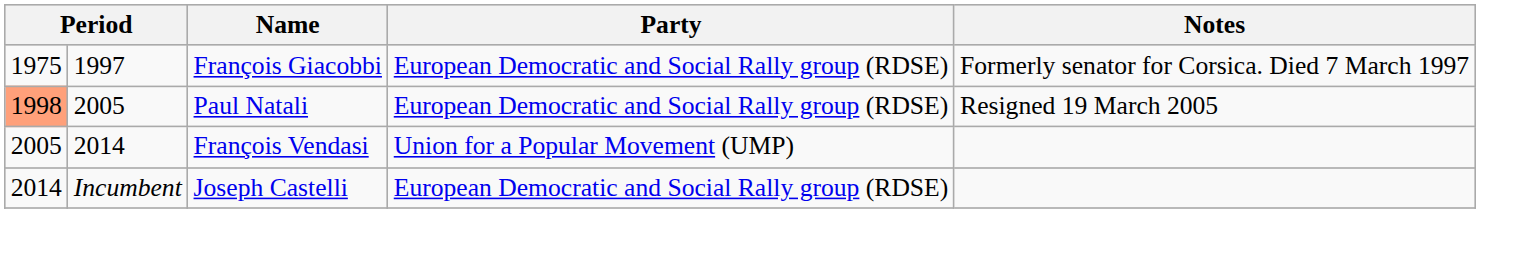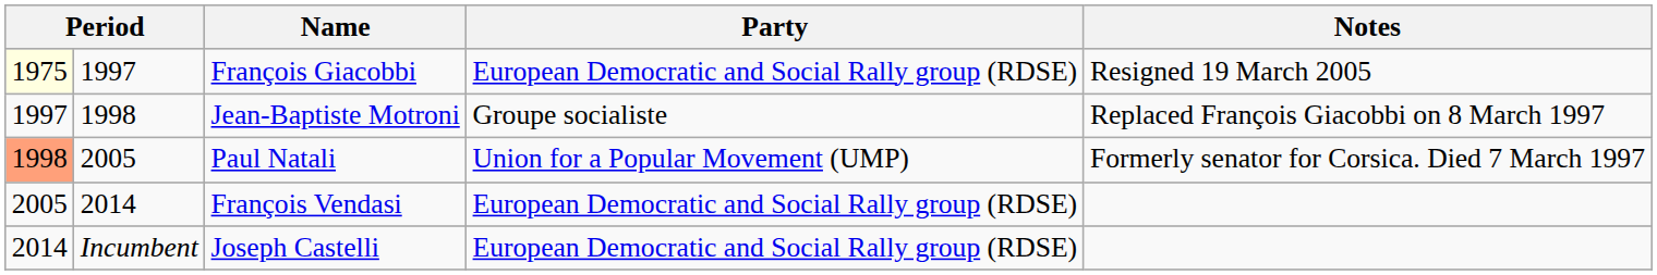 <table class="wikitable">
 <tr>
 <th colspan="2">Period</th>
 <th>Name</th>
 <th>Party</th>
 <th>Notes</th>
 </tr>
 <tr>
-<td>1975</td>
+<td style="background: lightyellow;">1975</td>
 <td>1997</td>
 <td><a href='#'>François Giacobbi</a></td>
 <td><a href='#'>European Democratic and Social Rally group</a> (RDSE)</td>
-<td>Formerly senator for Corsica. Died 7 March 1997</td>
+<td>Resigned 19 March 2005</td>
+</tr>
+<tr>
+<td>1997</td>
+<td>1998</td>
+<td><a href='#'>Jean-Baptiste Motroni</a></td>
+<td>Groupe socialiste</td>
+<td>Replaced François Giacobbi on 8 March 1997</td>
 </tr>
 <tr>
 <td style="background: lightsalmon;">1998</td>
 <td>2005</td>
 <td><a href='#'>Paul Natali</a></td>
-<td><a href='#'>European Democratic and Social Rally group</a> (RDSE)</td>
-<td>Resigned 19 March 2005</td>
+<td><a href='#'>Union for a Popular Movement</a> (UMP)</td>
+<td>Formerly senator for Corsica. Died 7 March 1997</td>
 </tr>
 <tr>
 <td>2005</td>
 <td>2014</td>
 <td><a href='#'>François Vendasi</a></td>
-<td><a href='#'>Union for a Popular Movement</a> (UMP)</td>
+<td><a href='#'>European Democratic and Social Rally group</a> (RDSE)</td>
 <td></td>
 </tr>
 <tr>
 <td>2014</td>
 <td><em>Incumbent</em></td>
 <td><a href='#'>Joseph Castelli</a></td>
 <td><a href='#'>European Democratic and Social Rally group</a> (RDSE)</td>
 <td></td>
 </tr>
 </table>
